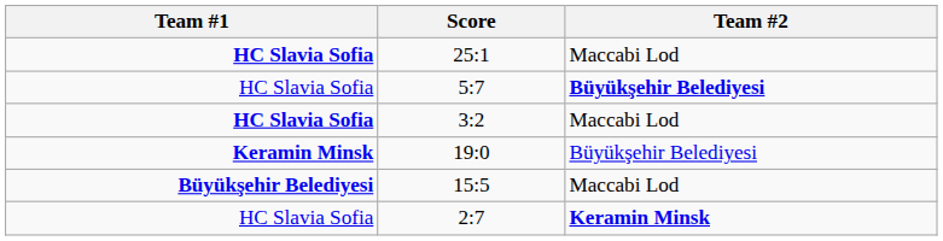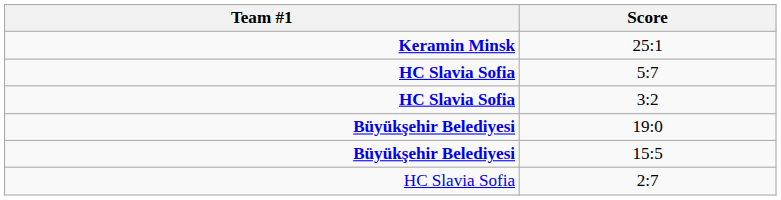 <table class="wikitable" style="text-align: center;">
 <tr>
 <th width=22%>Team #1</th>
 <th width=11%>Score</th>
-<th width=22%>Team #2</th>
 </tr>
 <tr>
-<td style="text-align: right;"><strong><a href='#'>HC Slavia Sofia</a></strong> </td>
+<td style="text-align: right;"><strong><a href='#'>Keramin Minsk</a></strong> </td>
 <td>25:1</td>
-<td style="text-align: left;"> Maccabi Lod</td>
 </tr>
 <tr>
-<td style="text-align: right;"><a href='#'>HC Slavia Sofia</a> </td>
+<td style="text-align: right;"><strong><a href='#'>HC Slavia Sofia</a> </strong></td>
 <td>5:7</td>
-<td style="text-align: left;"> <strong><a href='#'>Büyükşehir Belediyesi</a></strong></td>
 </tr>
 <tr>
 <td style="text-align: right;"><strong><a href='#'>HC Slavia Sofia</a></strong> </td>
 <td>3:2</td>
-<td style="text-align: left;"> Maccabi Lod</td>
 </tr>
 <tr>
-<td style="text-align: right;"><strong><a href='#'>Keramin Minsk</a></strong> </td>
+<td style="text-align: right;"><strong><a href='#'>Büyükşehir Belediyesi</a></strong> </td>
 <td>19:0</td>
-<td style="text-align: left;"> <a href='#'>Büyükşehir Belediyesi</a></td>
 </tr>
 <tr>
 <td style="text-align: right;"><strong><a href='#'>Büyükşehir Belediyesi</a></strong> </td>
 <td>15:5</td>
-<td style="text-align: left;"> Maccabi Lod</td>
 </tr>
 <tr>
 <td style="text-align: right;"><a href='#'>HC Slavia Sofia</a> </td>
 <td>2:7</td>
-<td style="text-align: left;"> <strong><a href='#'>Keramin Minsk</a></strong></td>
 </tr>
 </table>
